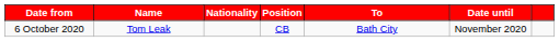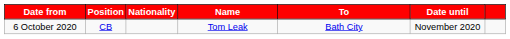 <table class="wikitable"  style="text-align:center; font-size:90%; ">
 <tr>
 <th style="background:#FF0000;color:#FFFFFF;border:1px solid #000000; width:120px;">Date from</th>
+<th style="background:#FF0000;color:#FFFFFF;border:1px solid #000000; width:50px;">Position</th>
+<th style="background:#FF0000;color:#FFFFFF;border:1px solid #000000; width:50px;">Nationality</th>
 <th style="background:#FF0000;color:#FFFFFF;border:1px solid #000000; width:150px;">Name</th>
-<th style="background:#FF0000;color:#FFFFFF;border:1px solid #000000; width:50px;">Nationality</th>
-<th style="background:#FF0000;color:#FFFFFF;border:1px solid #000000; width:50px;">Position</th>
 <th style="background:#FF0000;color:#FFFFFF;border:1px solid #000000; width:200px;">To</th>
 <th style="background:#FF0000;color:#FFFFFF;border:1px solid #000000; width:110px;">Date until</th>
 <th style="background:#FF0000;color:#FFFFFF;border:1px solid #000000; width:25px;"></th>
 </tr>
 <tr>
 <td>6 October 2020</td>
+<td><a href='#'>CB</a></td>
+<td></td>
 <td><a href='#'>Tom Leak</a></td>
-<td></td>
-<td><a href='#'>CB</a></td>
 <td> <a href='#'>Bath City</a></td>
 <td>November 2020</td>
 <td></td>
 </tr>
 </table>
